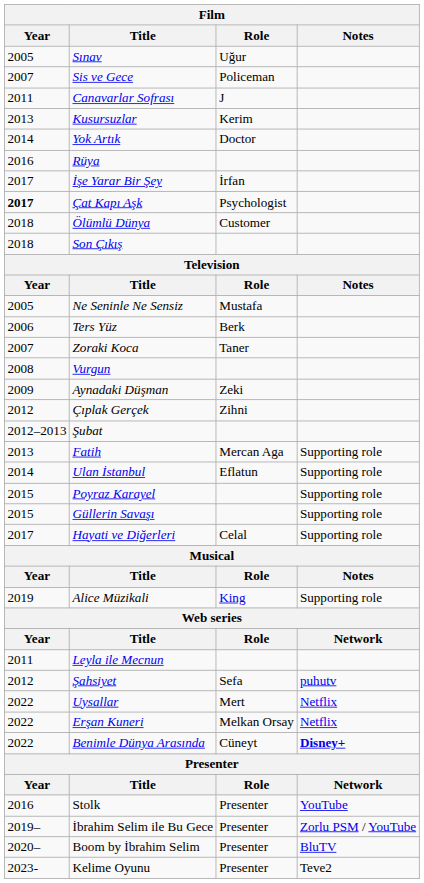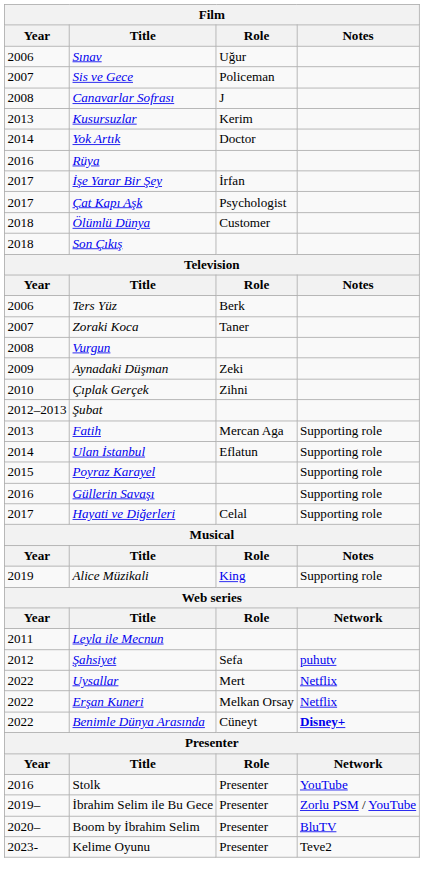 <table class="wikitable">
 <tr>
 <th colspan="4">Film</th>
 </tr>
 <tr>
 <th>Year</th>
 <th>Title</th>
 <th>Role</th>
 <th>Notes</th>
 </tr>
 <tr>
-<td>2005</td>
+<td>2006</td>
 <td><em><a href='#'>Sınav</a></em></td>
 <td>Uğur</td>
 <td></td>
 </tr>
 <tr>
 <td>2007</td>
 <td><em><a href='#'>Sis ve Gece</a></em></td>
 <td>Policeman</td>
 <td></td>
 </tr>
 <tr>
-<td>2011</td>
+<td>2008</td>
 <td><em><a href='#'>Canavarlar Sofrası</a></em></td>
 <td>J</td>
 <td></td>
 </tr>
 <tr>
 <td>2013</td>
 <td><em><a href='#'>Kusursuzlar</a></em></td>
 <td>Kerim</td>
 <td></td>
 </tr>
 <tr>
 <td>2014</td>
 <td><em><a href='#'>Yok Artık</a></em></td>
 <td>Doctor</td>
 <td></td>
 </tr>
 <tr>
 <td>2016</td>
 <td><em><a href='#'>Rüya</a></em></td>
 <td></td>
 <td></td>
 </tr>
 <tr>
 <td>2017</td>
 <td><em><a href='#'>İşe Yarar Bir Şey</a></em></td>
 <td>İrfan</td>
 <td></td>
 </tr>
 <tr>
-<td><strong>2017</strong></td>
+<td>2017</td>
 <td><em><a href='#'>Çat Kapı Aşk</a></em></td>
 <td>Psychologist</td>
 <td></td>
 </tr>
 <tr>
 <td>2018</td>
 <td><em><a href='#'>Ölümlü Dünya</a></em></td>
 <td>Customer</td>
 <td></td>
 </tr>
 <tr>
 <td>2018</td>
 <td><em><a href='#'>Son Çıkış</a></em></td>
 <td></td>
 <td></td>
 </tr>
 <tr>
 <th colspan="4">Television</th>
 </tr>
 <tr>
 <th>Year</th>
 <th>Title</th>
 <th>Role</th>
 <th>Notes</th>
 </tr>
 <tr>
-<td>2005</td>
-<td><em>Ne Seninle Ne Sensiz</em></td>
-<td>Mustafa</td>
-<td></td>
-</tr>
-<tr>
 <td>2006</td>
 <td><em>Ters Yüz</em></td>
 <td>Berk</td>
 <td></td>
 </tr>
 <tr>
 <td>2007</td>
 <td><em>Zoraki Koca</em></td>
 <td>Taner</td>
 <td></td>
 </tr>
 <tr>
 <td>2008</td>
 <td><em><a href='#'>Vurgun</a></em></td>
 <td></td>
 <td></td>
 </tr>
 <tr>
 <td>2009</td>
 <td><em>Aynadaki Düşman</em></td>
 <td>Zeki</td>
 <td></td>
 </tr>
 <tr>
-<td>2012</td>
+<td>2010</td>
 <td><em>Çıplak Gerçek</em></td>
 <td>Zihni</td>
 <td></td>
 </tr>
 <tr>
 <td>2012–2013</td>
 <td><em>Şubat</em></td>
 <td></td>
 <td></td>
 </tr>
 <tr>
 <td>2013</td>
 <td><em><a href='#'>Fatih</a></em></td>
 <td>Mercan Aga</td>
 <td>Supporting role</td>
 </tr>
 <tr>
 <td>2014</td>
 <td><em><a href='#'>Ulan İstanbul</a></em></td>
 <td>Eflatun</td>
 <td>Supporting role</td>
 </tr>
 <tr>
 <td>2015</td>
 <td><em><a href='#'>Poyraz Karayel</a></em></td>
 <td></td>
 <td>Supporting role</td>
 </tr>
 <tr>
-<td>2015</td>
+<td>2016</td>
 <td><em><a href='#'>Güllerin Savaşı</a></em></td>
 <td></td>
 <td>Supporting role</td>
 </tr>
 <tr>
 <td>2017</td>
 <td><em><a href='#'>Hayati ve Diğerleri</a></em></td>
 <td>Celal</td>
 <td>Supporting role</td>
 </tr>
 <tr>
 <th colspan="4">Musical</th>
 </tr>
 <tr>
 <th>Year</th>
 <th>Title</th>
 <th>Role</th>
 <th>Notes</th>
 </tr>
 <tr>
 <td>2019</td>
 <td><em>Alice Müzikali</em></td>
 <td><a href='#'>King</a></td>
 <td>Supporting role</td>
 </tr>
 <tr>
 <th colspan="4">Web series</th>
 </tr>
 <tr>
 <th>Year</th>
 <th>Title</th>
 <th>Role</th>
 <th>Network</th>
 </tr>
 <tr>
 <td>2011</td>
 <td><em><a href='#'>Leyla ile Mecnun</a></em></td>
 <td></td>
 <td></td>
 </tr>
 <tr>
 <td>2012</td>
 <td><em><a href='#'>Şahsiyet</a></em></td>
 <td>Sefa</td>
 <td><a href='#'>puhutv</a></td>
 </tr>
 <tr>
 <td>2022</td>
 <td><em><a href='#'>Uysallar</a></em></td>
 <td>Mert</td>
 <td><a href='#'>Netflix</a></td>
 </tr>
 <tr>
 <td>2022</td>
 <td><em><a href='#'>Erşan Kuneri</a></em></td>
 <td>Melkan Orsay</td>
 <td><a href='#'>Netflix</a></td>
 </tr>
 <tr>
 <td>2022</td>
 <td><em><a href='#'>Benimle Dünya Arasında</a></td>
 <td>Cüneyt</td>
 <td><strong><a href='#'>Disney+</a></strong></td>
 </tr>
 <tr>
 <th colspan="4">Presenter</th>
 </tr>
 <tr>
 <th>Year</th>
 <th>Title</th>
 <th>Role</th>
 <th>Network</th>
 </tr>
 <tr>
 <td>2016</td>
 <td></em>Stolk<em></td>
 <td>Presenter</td>
 <td><a href='#'>YouTube</a></td>
 </tr>
 <tr>
 <td>2019–</td>
 <td></em>İbrahim Selim ile Bu Gece<em></td>
 <td>Presenter</td>
 <td><a href='#'>Zorlu PSM</a> / <a href='#'>YouTube</a></td>
 </tr>
 <tr>
 <td>2020–</td>
 <td></em>Boom by İbrahim Selim<em></td>
 <td>Presenter</td>
 <td><a href='#'>BluTV</a></td>
 </tr>
 <tr>
 <td>2023-</td>
 <td></em>Kelime Oyunu<em></td>
 <td>Presenter</td>
 <td>Teve2</td>
 </tr>
 </table>
